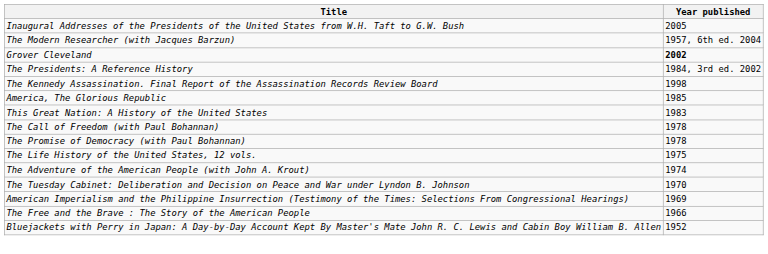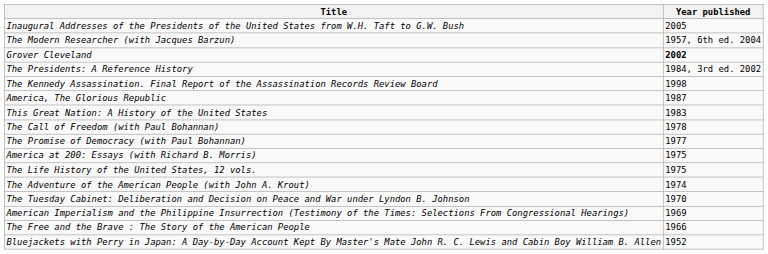 <table class="wikitable sortable">
 <tr>
 <th>Title</th>
 <th>Year published</th>
 </tr>
 <tr>
 <td><em>Inaugural Addresses of the Presidents of the United States from W.H. Taft to G.W. Bush</em></td>
 <td>2005</td>
 </tr>
 <tr>
 <td><em>The Modern Researcher (with Jacques Barzun)</em></td>
 <td>1957, 6th ed. 2004</td>
 </tr>
 <tr>
 <td><em>Grover Cleveland</em></td>
 <td><strong>2002</strong></td>
 </tr>
 <tr>
 <td><em>The Presidents: A Reference History</em></td>
 <td>1984, 3rd ed. 2002</td>
 </tr>
 <tr>
 <td><em>The Kennedy Assassination. Final Report of the Assassination Records Review Board</em></td>
 <td>1998</td>
 </tr>
 <tr>
 <td><em>America, The Glorious Republic</em></td>
-<td>1985</td>
+<td>1987</td>
 </tr>
 <tr>
 <td><em>This Great Nation: A History of the United States</em></td>
 <td>1983</td>
 </tr>
 <tr>
 <td><em>The Call of Freedom (with Paul Bohannan)</em></td>
 <td>1978</td>
 </tr>
 <tr>
 <td><em>The Promise of Democracy (with Paul Bohannan)</em></td>
-<td>1978</td>
+<td>1977</td>
+</tr>
+<tr>
+<td><em>America at 200: Essays (with Richard B. Morris)</em></td>
+<td>1975</td>
 </tr>
 <tr>
 <td><em>The Life History of the United States, 12 vols.</em></td>
 <td>1975</td>
 </tr>
 <tr>
 <td><em>The Adventure of the American People (with John A. Krout)</em></td>
 <td>1974</td>
 </tr>
 <tr>
 <td><em>The Tuesday Cabinet: Deliberation and Decision on Peace and War under Lyndon B. Johnson</em></td>
 <td>1970</td>
 </tr>
 <tr>
 <td><em>American Imperialism and the Philippine Insurrection (Testimony of the Times: Selections From Congressional Hearings)</em></td>
 <td>1969</td>
 </tr>
 <tr>
 <td><em>The Free and the Brave : The Story of the American People</em></td>
 <td>1966</td>
 </tr>
 <tr>
 <td><em>Bluejackets with Perry in Japan: A Day-by-Day Account Kept By Master's Mate John R. C. Lewis and Cabin Boy William B. Allen</em></td>
 <td>1952</td>
 </tr>
 </table>
